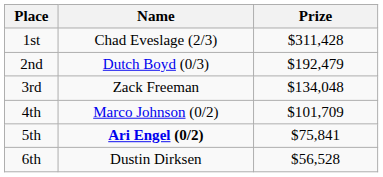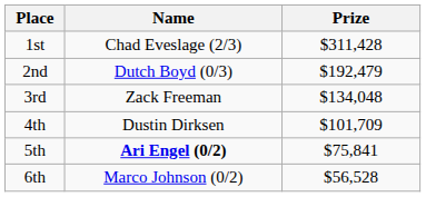 <table class="wikitable">
 <tr>
 <th width="50">Place</th>
 <th width="200">Name</th>
 <th width="125">Prize</th>
 </tr>
 <tr>
 <td align = "center">1st</td>
 <td align = "center"> Chad Eveslage (2/3)</td>
 <td align = "center">$311,428</td>
 </tr>
 <tr>
 <td align = "center">2nd</td>
 <td align = "center"> <a href='#'>Dutch Boyd</a> (0/3)</td>
 <td align = "center">$192,479</td>
 </tr>
 <tr>
 <td align = "center">3rd</td>
 <td align = "center"> Zack Freeman</td>
 <td align = "center">$134,048</td>
 </tr>
 <tr>
 <td align = "center">4th</td>
-<td align = "center"> <a href='#'>Marco Johnson</a> (0/2)</td>
+<td align = "center"> Dustin Dirksen</td>
 <td align = "center">$101,709</td>
 </tr>
 <tr>
 <td align = "center">5th</td>
 <td align = "center"><strong> <a href='#'>Ari Engel</a> (0/2)</strong></td>
 <td align = "center">$75,841</td>
 </tr>
 <tr>
 <td align = "center">6th</td>
-<td align = "center"> Dustin Dirksen</td>
+<td align = "center"> <a href='#'>Marco Johnson</a> (0/2)</td>
 <td align = "center">$56,528</td>
 </tr>
 </table>
